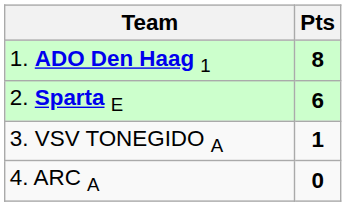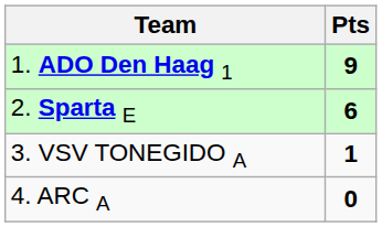 <table class="wikitable" style="text-align:center; float:left; margin-right:1em">
 <tr>
 <th style="width:200px">Team</th>
 <th width=20>Pts</th>
 </tr>
 <tr bgcolor=ccffcc>
 <td align=left>1. <strong><a href='#'>ADO Den Haag</a></strong> <sub>1</sub></td>
-<td><strong>8</strong></td>
+<td><strong>9</strong></td>
 </tr>
 <tr bgcolor=ccffcc>
 <td align=left>2. <strong><a href='#'>Sparta</a></strong> <sub>E</sub></td>
 <td><strong>6</strong></td>
 </tr>
 <tr>
 <td align=left>3. VSV TONEGIDO <sub>A</sub></td>
 <td><strong>1</strong></td>
 </tr>
 <tr>
 <td align=left>4. ARC <sub>A</sub></td>
 <td><strong>0</strong></td>
 </tr>
 </table>
